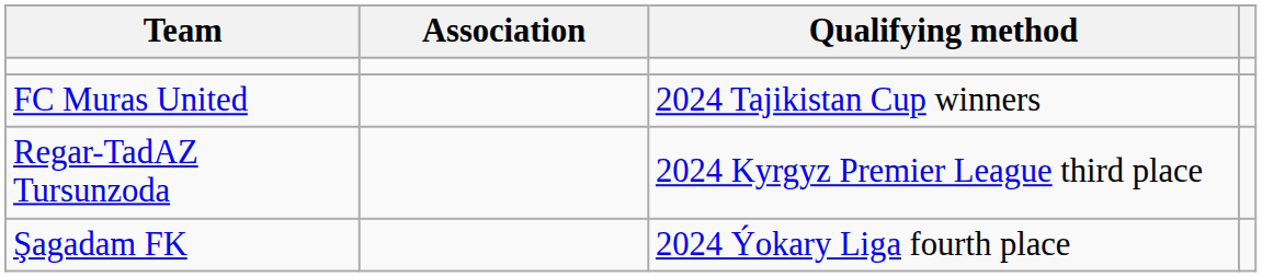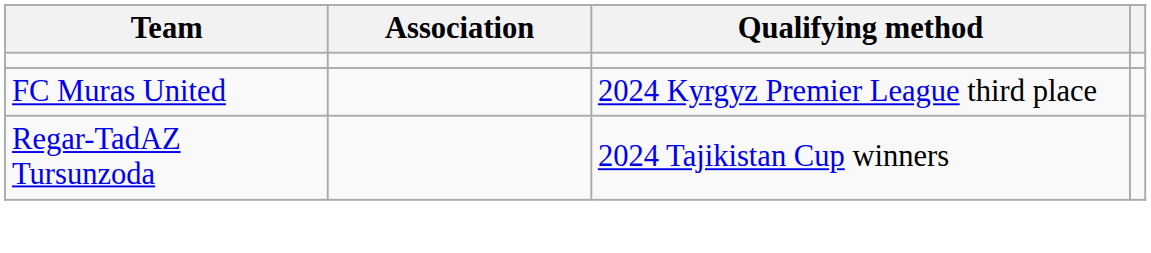 <table class="wikitable">
 <tr>
 <th width=162>Team</th>
 <th width=130>Association</th>
 <th width=275>Qualifying method</th>
 <th></th>
 </tr>
 <tr>
 <td></td>
 <td></td>
 <td></td>
 <td></td>
 </tr>
 <tr>
 <td><a href='#'>FC Muras United</a></td>
 <td></td>
-<td><a href='#'>2024 Tajikistan Cup</a> winners</td>
+<td><a href='#'>2024 Kyrgyz Premier League</a> third place</td>
 <td></td>
 </tr>
 <tr>
 <td><a href='#'>Regar-TadAZ Tursunzoda</a></td>
 <td></td>
-<td><a href='#'>2024 Kyrgyz Premier League</a> third place</td>
-<td></td>
-</tr>
-<tr>
-<td><a href='#'>Şagadam FK</a></td>
-<td></td>
-<td><a href='#'>2024 Ýokary Liga</a> fourth place</td>
+<td><a href='#'>2024 Tajikistan Cup</a> winners</td>
 <td></td>
 </tr>
 </table>
